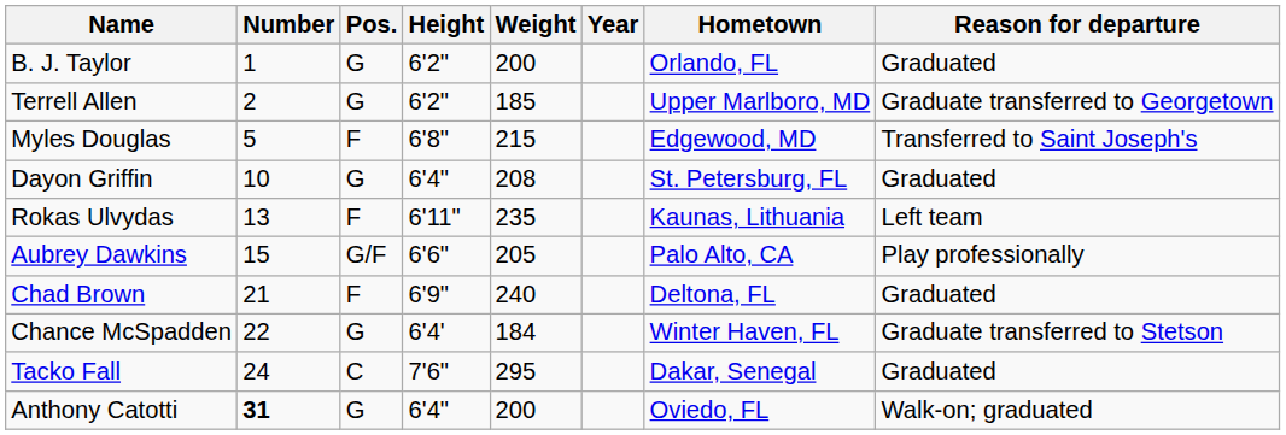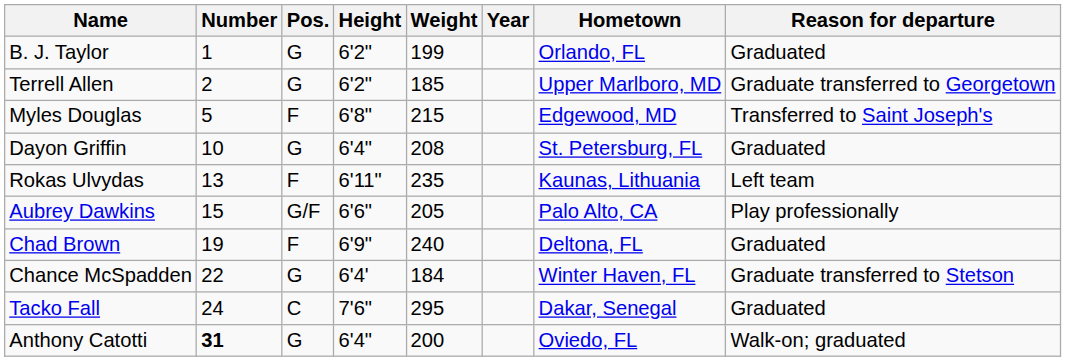 <table class="wikitable sortable" border="1">
 <tr>
 <th>Name</th>
 <th>Number</th>
 <th>Pos.</th>
 <th>Height</th>
 <th>Weight</th>
 <th>Year</th>
 <th>Hometown</th>
 <th class="unsortable">Reason for departure</th>
 </tr>
 <tr>
 <td>B. J. Taylor</td>
 <td>1</td>
 <td>G</td>
 <td>6'2"</td>
-<td>200</td>
+<td>199</td>
 <td></td>
 <td><a href='#'>Orlando, FL</a></td>
 <td>Graduated</td>
 </tr>
 <tr>
 <td>Terrell Allen</td>
 <td>2</td>
 <td>G</td>
 <td>6'2"</td>
 <td>185</td>
 <td></td>
 <td><a href='#'>Upper Marlboro, MD</a></td>
 <td>Graduate transferred to <a href='#'>Georgetown</a></td>
 </tr>
 <tr>
 <td>Myles Douglas</td>
 <td>5</td>
 <td>F</td>
 <td>6'8"</td>
 <td>215</td>
 <td></td>
 <td><a href='#'>Edgewood, MD</a></td>
 <td>Transferred to <a href='#'>Saint Joseph's</a></td>
 </tr>
 <tr>
 <td>Dayon Griffin</td>
 <td>10</td>
 <td>G</td>
 <td>6'4"</td>
 <td>208</td>
 <td></td>
 <td><a href='#'>St. Petersburg, FL</a></td>
 <td>Graduated</td>
 </tr>
 <tr>
 <td>Rokas Ulvydas</td>
 <td>13</td>
 <td>F</td>
 <td>6'11"</td>
 <td>235</td>
 <td></td>
 <td><a href='#'>Kaunas, Lithuania</a></td>
 <td>Left team</td>
 </tr>
 <tr>
 <td><a href='#'>Aubrey Dawkins</a></td>
 <td>15</td>
 <td>G/F</td>
 <td>6'6"</td>
 <td>205</td>
 <td></td>
 <td><a href='#'>Palo Alto, CA</a></td>
 <td>Play professionally</td>
 </tr>
 <tr>
 <td><a href='#'>Chad Brown</a></td>
-<td>21</td>
+<td>19</td>
 <td>F</td>
 <td>6'9"</td>
 <td>240</td>
 <td></td>
 <td><a href='#'>Deltona, FL</a></td>
 <td>Graduated</td>
 </tr>
 <tr>
 <td>Chance McSpadden</td>
 <td>22</td>
 <td>G</td>
 <td>6'4'</td>
 <td>184</td>
 <td></td>
 <td><a href='#'>Winter Haven, FL</a></td>
 <td>Graduate transferred to <a href='#'>Stetson</a></td>
 </tr>
 <tr>
 <td><a href='#'>Tacko Fall</a></td>
 <td>24</td>
 <td>C</td>
 <td>7'6"</td>
 <td>295</td>
 <td></td>
 <td><a href='#'>Dakar, Senegal</a></td>
 <td>Graduated</td>
 </tr>
 <tr>
 <td>Anthony Catotti</td>
 <td><strong>31</strong></td>
 <td>G</td>
 <td>6'4"</td>
 <td>200</td>
 <td></td>
 <td><a href='#'>Oviedo, FL</a></td>
 <td>Walk-on; graduated</td>
 </tr>
 </table>
